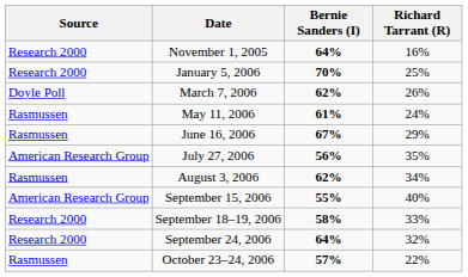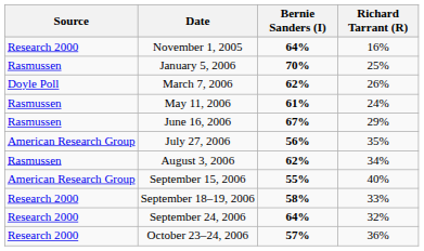 <table class="wikitable" style="text-align:center">
 <tr bgcolor=lightgrey>
 <th>Source</th>
 <th>Date</th>
 <th style="width:100px;">Bernie<br>Sanders (I)</th>
 <th style="width:100px;">Richard<br>Tarrant (R)</th>
 </tr>
 <tr>
 <td align=left><a href='#'>Research 2000</a></td>
 <td>November 1, 2005</td>
 <td><strong>64%</strong></td>
 <td>16%</td>
 </tr>
 <tr>
-<td align=left><a href='#'>Research 2000</a></td>
+<td align=left><a href='#'>Rasmussen</a></td>
 <td>January 5, 2006</td>
 <td><strong>70%</strong></td>
 <td>25%</td>
 </tr>
 <tr>
 <td align=left><a href='#'>Doyle Poll</a></td>
 <td>March 7, 2006</td>
 <td><strong>62%</strong></td>
 <td>26%</td>
 </tr>
 <tr>
 <td align=left><a href='#'>Rasmussen</a></td>
 <td>May 11, 2006</td>
 <td><strong>61%</strong></td>
 <td>24%</td>
 </tr>
 <tr>
 <td align=left><a href='#'>Rasmussen</a></td>
 <td>June 16, 2006</td>
 <td><strong>67%</strong></td>
 <td>29%</td>
 </tr>
 <tr>
 <td align=left><a href='#'>American Research Group</a></td>
 <td>July 27, 2006</td>
 <td><strong>56%</strong></td>
 <td>35%</td>
 </tr>
 <tr>
 <td align=left><a href='#'>Rasmussen</a></td>
 <td>August 3, 2006</td>
 <td><strong>62%</strong></td>
 <td>34%</td>
 </tr>
 <tr>
 <td align=left><a href='#'>American Research Group</a></td>
 <td>September 15, 2006</td>
 <td><strong>55%</strong></td>
 <td>40%</td>
 </tr>
 <tr>
 <td align=left><a href='#'>Research 2000</a></td>
 <td>September 18–19, 2006</td>
 <td><strong>58%</strong></td>
 <td>33%</td>
 </tr>
 <tr>
 <td align=left><a href='#'>Research 2000</a></td>
 <td>September 24, 2006</td>
 <td><strong>64%</strong></td>
 <td>32%</td>
 </tr>
 <tr>
-<td align=left><a href='#'>Rasmussen</a></td>
+<td align=left><a href='#'>Research 2000</a></td>
 <td>October 23–24, 2006</td>
 <td><strong>57%</strong></td>
-<td>22%</td>
+<td>36%</td>
 </tr>
 </table>
